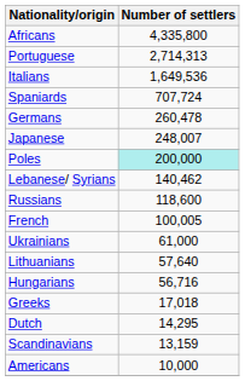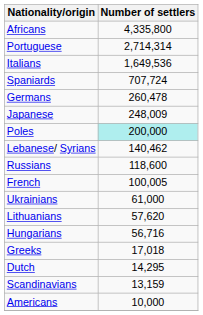 <table class="wikitable" style="text-align:center;">
 <tr>
 <th>Nationality/origin</th>
 <th>Number of settlers</th>
 </tr>
 <tr>
 <td align="left"> <a href='#'>Africans</a></td>
 <td>4,335,800</td>
 </tr>
 <tr>
 <td align="left"> <a href='#'>Portuguese</a></td>
-<td>2,714,313</td>
+<td>2,714,314</td>
 </tr>
 <tr>
 <td align="left"> <a href='#'>Italians</a></td>
 <td>1,649,536</td>
 </tr>
 <tr>
 <td align="left"> <a href='#'>Spaniards</a></td>
 <td>707,724</td>
 </tr>
 <tr>
 <td align="left"> <a href='#'>Germans</a></td>
 <td>260,478</td>
 </tr>
 <tr>
 <td align="left"> <a href='#'>Japanese</a></td>
-<td>248,007</td>
+<td>248,009</td>
 </tr>
 <tr>
 <td align="left"> <a href='#'>Poles</a></td>
 <td style="background: paleturquoise;">200,000</td>
 </tr>
 <tr>
 <td align="left"> <a href='#'>Lebanese</a>/ <a href='#'>Syrians</a></td>
 <td>140,462</td>
 </tr>
 <tr>
 <td align="left"> <a href='#'>Russians</a></td>
 <td>118,600</td>
 </tr>
 <tr>
 <td align="left"> <a href='#'>French</a></td>
 <td>100,005</td>
 </tr>
 <tr>
 <td align="left"> <a href='#'>Ukrainians</a></td>
 <td>61,000</td>
 </tr>
 <tr>
 <td align="left"> <a href='#'>Lithuanians</a></td>
-<td>57,640</td>
+<td>57,620</td>
 </tr>
 <tr>
 <td align="left"> <a href='#'>Hungarians</a></td>
 <td>56,716</td>
 </tr>
 <tr>
 <td align="left"> <a href='#'>Greeks</a></td>
 <td>17,018</td>
 </tr>
 <tr>
 <td align="left"> <a href='#'>Dutch</a></td>
 <td>14,295</td>
 </tr>
 <tr>
 <td align="left"> <a href='#'>Scandinavians</a></td>
 <td>13,159</td>
 </tr>
 <tr>
 <td align="left"> <a href='#'>Americans</a></td>
 <td>10,000</td>
 </tr>
 <tr>
 </tr>
 </table>
